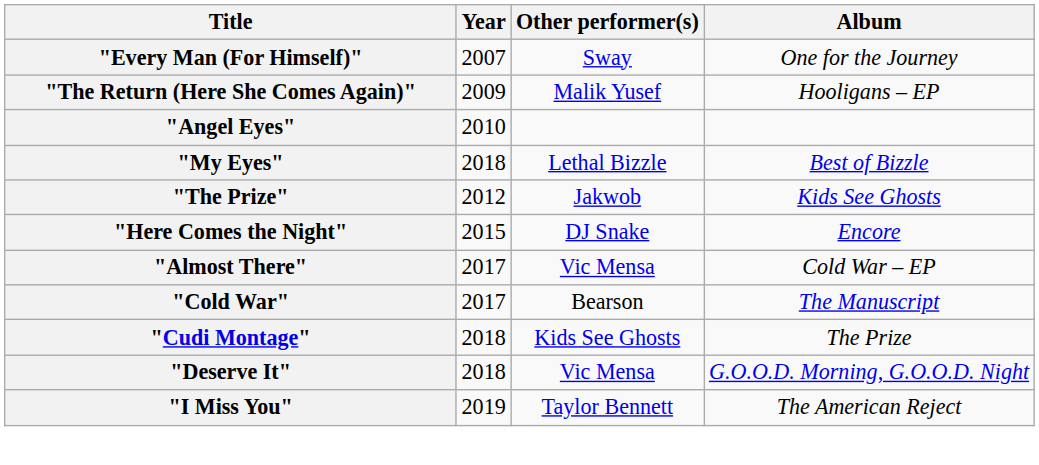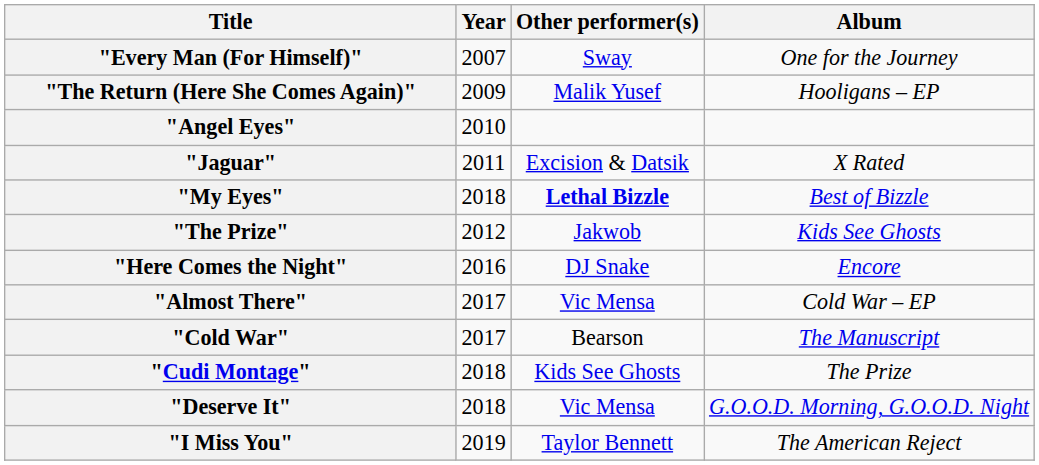 <table class="wikitable plainrowheaders" style="text-align:center;">
 <tr>
 <th scope="col" style="width:20em;">Title</th>
 <th scope="col">Year</th>
 <th scope="col">Other performer(s)</th>
 <th scope="col">Album</th>
 </tr>
 <tr>
 <th scope="row">"Every Man (For Himself)"</th>
 <td>2007</td>
 <td><a href='#'>Sway</a></td>
 <td><em>One for the Journey</em></td>
 </tr>
 <tr>
 <th scope="row">"The Return (Here She Comes Again)"</th>
 <td>2009</td>
 <td><a href='#'>Malik Yusef</a></td>
 <td><em>Hooligans – EP</em></td>
 </tr>
 <tr>
 <th scope="row">"Angel Eyes"</th>
 <td>2010</td>
 <td></td>
 <td></td>
 </tr>
 <tr>
+<th scope="row">"Jaguar"</th>
+<td>2011</td>
+<td><a href='#'>Excision</a> & <a href='#'>Datsik</a></td>
+<td><em>X Rated</em></td>
+</tr>
+<tr>
 <th scope="row">"My Eyes"</th>
 <td>2018</td>
-<td><a href='#'>Lethal Bizzle</a></td>
+<td><strong><a href='#'>Lethal Bizzle</a></strong></td>
 <td><em><a href='#'>Best of Bizzle</a></em></td>
 </tr>
 <tr>
 <th scope="row">"The Prize"</th>
 <td>2012</td>
 <td><a href='#'>Jakwob</a></td>
 <td><em><a href='#'>Kids See Ghosts</a></em></td>
 </tr>
 <tr>
 <th scope="row">"Here Comes the Night"</th>
-<td>2015</td>
+<td>2016</td>
 <td><a href='#'>DJ Snake</a></td>
 <td><em><a href='#'>Encore</a></em></td>
 </tr>
 <tr>
 <th scope="row">"Almost There"</th>
 <td>2017</td>
 <td><a href='#'>Vic Mensa</a></td>
 <td><em>Cold War – EP</em></td>
 </tr>
 <tr>
 <th scope="row">"Cold War"</th>
 <td>2017</td>
 <td>Bearson</td>
 <td><em><a href='#'>The Manuscript</a></em></td>
 </tr>
 <tr>
 <th scope="row">"<a href='#'>Cudi Montage</a>"</th>
 <td>2018</td>
 <td><a href='#'>Kids See Ghosts</a></td>
 <td><em>The Prize</em></td>
 </tr>
 <tr>
 <th scope="row">"Deserve It"</th>
 <td>2018</td>
 <td><a href='#'>Vic Mensa</a></td>
 <td><em><a href='#'>G.O.O.D. Morning, G.O.O.D. Night</a></em></td>
 </tr>
 <tr>
 <th scope="row">"I Miss You"</th>
 <td>2019</td>
 <td><a href='#'>Taylor Bennett</a></td>
 <td><em>The American Reject</em></td>
 </tr>
 </table>
